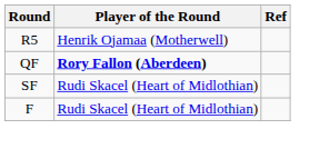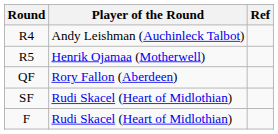 <table class="wikitable">
 <tr>
 <th>Round</th>
 <th>Player of the Round</th>
 <th>Ref</th>
+</tr>
+<tr>
+<td style="text-align:center">R4</td>
+<td>Andy Leishman (<a href='#'>Auchinleck Talbot</a>)</td>
+<td></td>
 </tr>
 <tr>
 <td style="text-align:center">R5</td>
 <td><a href='#'>Henrik Ojamaa</a> (<a href='#'>Motherwell</a>)</td>
 <td></td>
 </tr>
 <tr>
 <td style="text-align:center">QF</td>
-<td><strong><a href='#'>Rory Fallon</a> (<a href='#'>Aberdeen</a>)</strong></td>
+<td><a href='#'>Rory Fallon</a> (<a href='#'>Aberdeen</a>)</td>
 <td></td>
 </tr>
 <tr>
 <td style="text-align:center">SF</td>
 <td><a href='#'>Rudi Skacel</a> (<a href='#'>Heart of Midlothian</a>)</td>
 <td></td>
 </tr>
 <tr>
 <td style="text-align:center">F</td>
 <td><a href='#'>Rudi Skacel</a> (<a href='#'>Heart of Midlothian</a>)</td>
 <td></td>
 </tr>
 </table>
